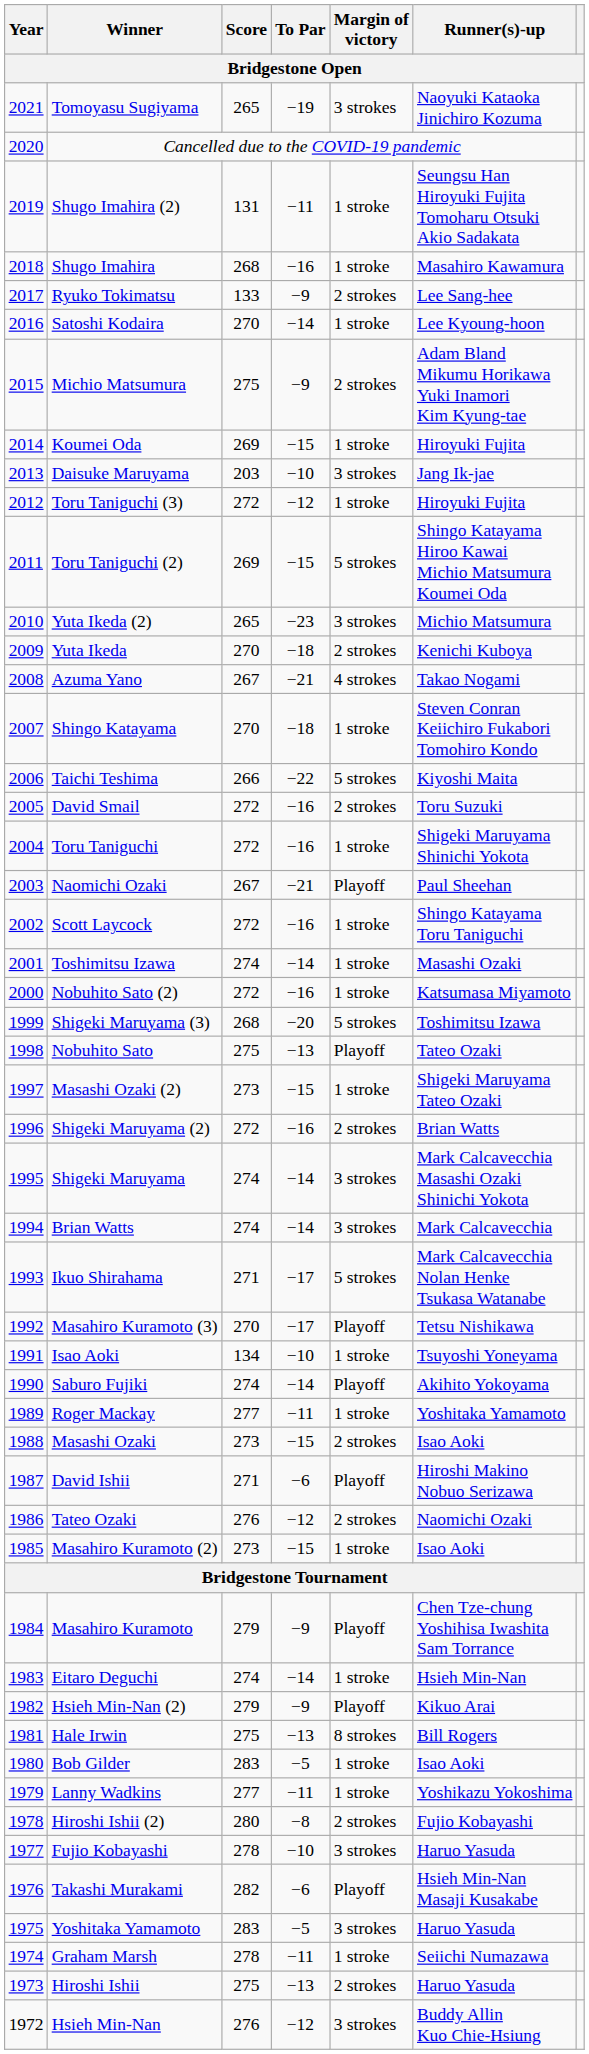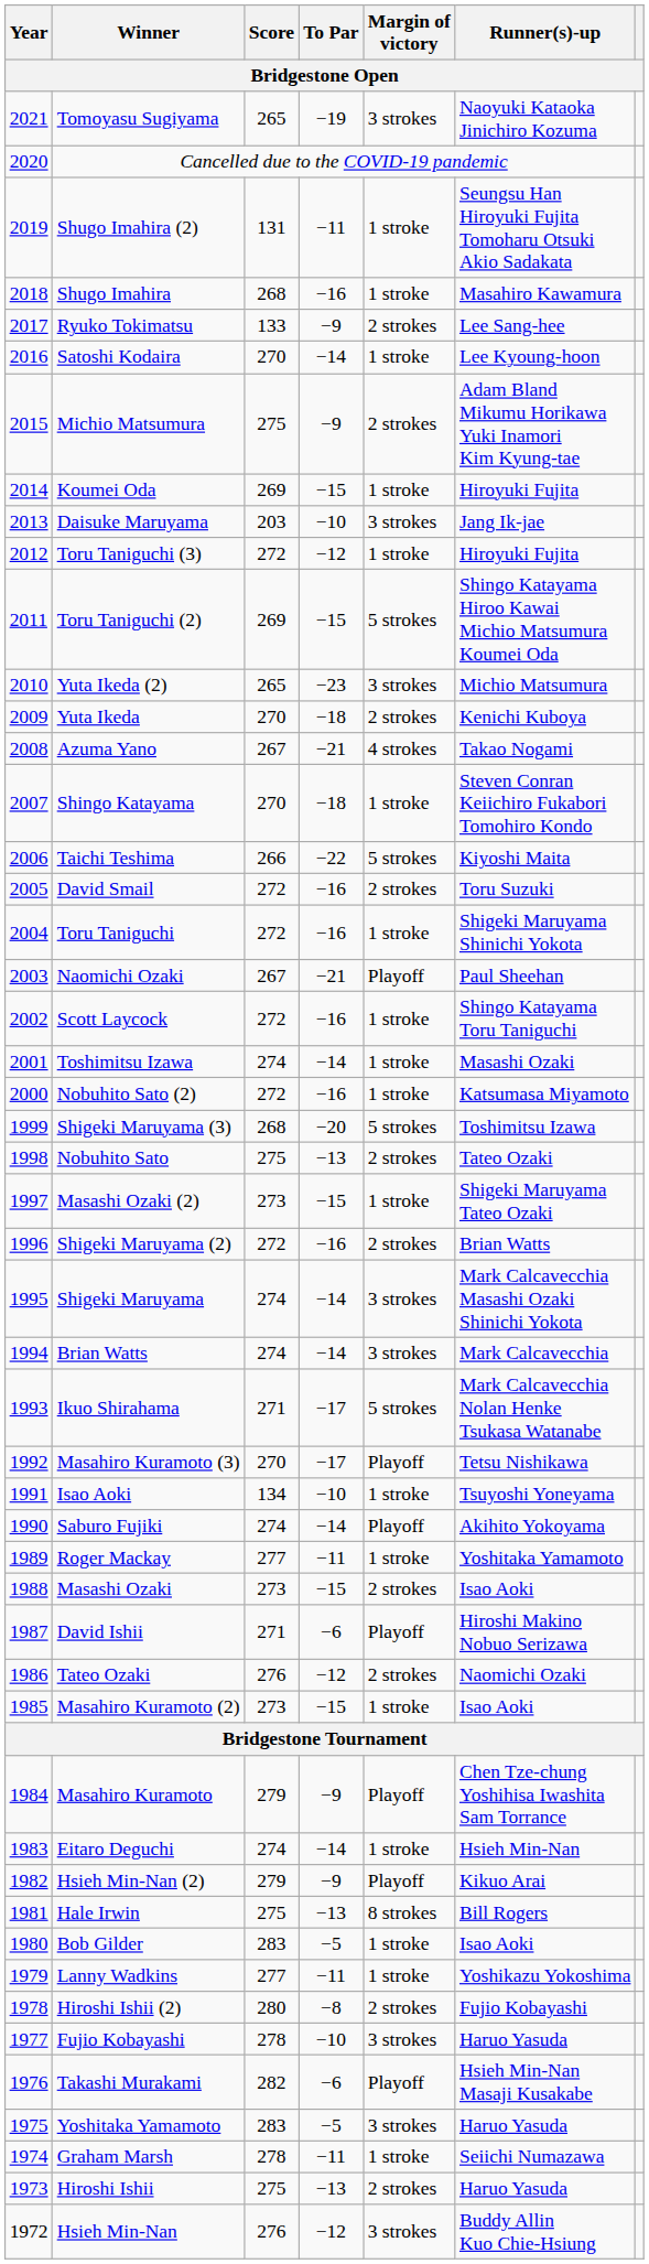 <table class=wikitable style="font-size:95%;">
 <tr>
 <th>Year</th>
 <th>Winner</th>
 <th>Score</th>
 <th>To Par</th>
 <th>Margin of<br>victory</th>
 <th>Runner(s)-up</th>
 <th></th>
 </tr>
 <tr>
 <th colspan=7>Bridgestone Open</th>
 </tr>
 <tr>
 <td><a href='#'>2021</a></td>
 <td> <a href='#'>Tomoyasu Sugiyama</a></td>
 <td align=center>265</td>
 <td align=center>−19</td>
 <td>3 strokes</td>
 <td> <a href='#'>Naoyuki Kataoka</a><br> <a href='#'>Jinichiro Kozuma</a></td>
 <td></td>
 </tr>
 <tr>
 <td><a href='#'>2020</a></td>
 <td colspan=5 align=center><em>Cancelled due to the <a href='#'>COVID-19 pandemic</a></em></td>
 <td></td>
 </tr>
 <tr>
 <td><a href='#'>2019</a></td>
 <td> <a href='#'>Shugo Imahira</a> (2)</td>
 <td align=center>131</td>
 <td align=center>−11</td>
 <td>1 stroke</td>
 <td> <a href='#'>Seungsu Han</a><br> <a href='#'>Hiroyuki Fujita</a><br> <a href='#'>Tomoharu Otsuki</a><br> <a href='#'>Akio Sadakata</a></td>
 <td></td>
 </tr>
 <tr>
 <td><a href='#'>2018</a></td>
 <td> <a href='#'>Shugo Imahira</a></td>
 <td align=center>268</td>
 <td align=center>−16</td>
 <td>1 stroke</td>
 <td> <a href='#'>Masahiro Kawamura</a></td>
 <td></td>
 </tr>
 <tr>
 <td><a href='#'>2017</a></td>
 <td> <a href='#'>Ryuko Tokimatsu</a></td>
 <td align=center>133</td>
 <td align=center>−9</td>
 <td>2 strokes</td>
 <td> <a href='#'>Lee Sang-hee</a></td>
 <td></td>
 </tr>
 <tr>
 <td><a href='#'>2016</a></td>
 <td> <a href='#'>Satoshi Kodaira</a></td>
 <td align=center>270</td>
 <td align=center>−14</td>
 <td>1 stroke</td>
 <td> <a href='#'>Lee Kyoung-hoon</a></td>
 <td></td>
 </tr>
 <tr>
 <td><a href='#'>2015</a></td>
 <td> <a href='#'>Michio Matsumura</a></td>
 <td align=center>275</td>
 <td align=center>−9</td>
 <td>2 strokes</td>
 <td> <a href='#'>Adam Bland</a><br> <a href='#'>Mikumu Horikawa</a><br> <a href='#'>Yuki Inamori</a><br> <a href='#'>Kim Kyung-tae</a></td>
 <td></td>
 </tr>
 <tr>
 <td><a href='#'>2014</a></td>
 <td> <a href='#'>Koumei Oda</a></td>
 <td align=center>269</td>
 <td align=center>−15</td>
 <td>1 stroke</td>
 <td> <a href='#'>Hiroyuki Fujita</a></td>
 <td></td>
 </tr>
 <tr>
 <td><a href='#'>2013</a></td>
 <td> <a href='#'>Daisuke Maruyama</a></td>
 <td align=center>203</td>
 <td align=center>−10</td>
 <td>3 strokes</td>
 <td> <a href='#'>Jang Ik-jae</a></td>
 <td></td>
 </tr>
 <tr>
 <td><a href='#'>2012</a></td>
 <td> <a href='#'>Toru Taniguchi</a> (3)</td>
 <td align=center>272</td>
 <td align=center>−12</td>
 <td>1 stroke</td>
 <td> <a href='#'>Hiroyuki Fujita</a></td>
 <td></td>
 </tr>
 <tr>
 <td><a href='#'>2011</a></td>
 <td> <a href='#'>Toru Taniguchi</a> (2)</td>
 <td align=center>269</td>
 <td align=center>−15</td>
 <td>5 strokes</td>
 <td> <a href='#'>Shingo Katayama</a><br> <a href='#'>Hiroo Kawai</a><br> <a href='#'>Michio Matsumura</a><br> <a href='#'>Koumei Oda</a></td>
 <td></td>
 </tr>
 <tr>
 <td><a href='#'>2010</a></td>
 <td> <a href='#'>Yuta Ikeda</a> (2)</td>
 <td align=center>265</td>
 <td align=center>−23</td>
 <td>3 strokes</td>
 <td> <a href='#'>Michio Matsumura</a></td>
 <td></td>
 </tr>
 <tr>
 <td><a href='#'>2009</a></td>
 <td> <a href='#'>Yuta Ikeda</a></td>
 <td align=center>270</td>
 <td align=center>−18</td>
 <td>2 strokes</td>
 <td> <a href='#'>Kenichi Kuboya</a></td>
 <td></td>
 </tr>
 <tr>
 <td><a href='#'>2008</a></td>
 <td> <a href='#'>Azuma Yano</a></td>
 <td align=center>267</td>
 <td align=center>−21</td>
 <td>4 strokes</td>
 <td> <a href='#'>Takao Nogami</a></td>
 <td></td>
 </tr>
 <tr>
 <td><a href='#'>2007</a></td>
 <td> <a href='#'>Shingo Katayama</a></td>
 <td align=center>270</td>
 <td align=center>−18</td>
 <td>1 stroke</td>
 <td> <a href='#'>Steven Conran</a><br> <a href='#'>Keiichiro Fukabori</a><br> <a href='#'>Tomohiro Kondo</a></td>
 <td></td>
 </tr>
 <tr>
 <td><a href='#'>2006</a></td>
 <td> <a href='#'>Taichi Teshima</a></td>
 <td align=center>266</td>
 <td align=center>−22</td>
 <td>5 strokes</td>
 <td> <a href='#'>Kiyoshi Maita</a></td>
 <td></td>
 </tr>
 <tr>
 <td><a href='#'>2005</a></td>
 <td> <a href='#'>David Smail</a></td>
 <td align=center>272</td>
 <td align=center>−16</td>
 <td>2 strokes</td>
 <td> <a href='#'>Toru Suzuki</a></td>
 <td></td>
 </tr>
 <tr>
 <td><a href='#'>2004</a></td>
 <td> <a href='#'>Toru Taniguchi</a></td>
 <td align=center>272</td>
 <td align=center>−16</td>
 <td>1 stroke</td>
 <td> <a href='#'>Shigeki Maruyama</a><br> <a href='#'>Shinichi Yokota</a></td>
 <td></td>
 </tr>
 <tr>
 <td><a href='#'>2003</a></td>
 <td> <a href='#'>Naomichi Ozaki</a></td>
 <td align=center>267</td>
 <td align=center>−21</td>
 <td>Playoff</td>
 <td> <a href='#'>Paul Sheehan</a></td>
 <td></td>
 </tr>
 <tr>
 <td><a href='#'>2002</a></td>
 <td> <a href='#'>Scott Laycock</a></td>
 <td align=center>272</td>
 <td align=center>−16</td>
 <td>1 stroke</td>
 <td> <a href='#'>Shingo Katayama</a><br> <a href='#'>Toru Taniguchi</a></td>
 <td></td>
 </tr>
 <tr>
 <td><a href='#'>2001</a></td>
 <td> <a href='#'>Toshimitsu Izawa</a></td>
 <td align=center>274</td>
 <td align=center>−14</td>
 <td>1 stroke</td>
 <td> <a href='#'>Masashi Ozaki</a></td>
 <td></td>
 </tr>
 <tr>
 <td><a href='#'>2000</a></td>
 <td> <a href='#'>Nobuhito Sato</a> (2)</td>
 <td align=center>272</td>
 <td align=center>−16</td>
 <td>1 stroke</td>
 <td> <a href='#'>Katsumasa Miyamoto</a></td>
 <td></td>
 </tr>
 <tr>
 <td><a href='#'>1999</a></td>
 <td> <a href='#'>Shigeki Maruyama</a> (3)</td>
 <td align=center>268</td>
 <td align=center>−20</td>
 <td>5 strokes</td>
 <td> <a href='#'>Toshimitsu Izawa</a></td>
 <td></td>
 </tr>
 <tr>
 <td><a href='#'>1998</a></td>
 <td> <a href='#'>Nobuhito Sato</a></td>
 <td align=center>275</td>
 <td align=center>−13</td>
-<td>Playoff</td>
+<td>2 strokes</td>
 <td> <a href='#'>Tateo Ozaki</a></td>
 <td></td>
 </tr>
 <tr>
 <td><a href='#'>1997</a></td>
 <td> <a href='#'>Masashi Ozaki</a> (2)</td>
 <td align=center>273</td>
 <td align=center>−15</td>
 <td>1 stroke</td>
 <td> <a href='#'>Shigeki Maruyama</a><br> <a href='#'>Tateo Ozaki</a></td>
 <td></td>
 </tr>
 <tr>
 <td><a href='#'>1996</a></td>
 <td> <a href='#'>Shigeki Maruyama</a> (2)</td>
 <td align=center>272</td>
 <td align=center>−16</td>
 <td>2 strokes</td>
 <td> <a href='#'>Brian Watts</a></td>
 <td></td>
 </tr>
 <tr>
 <td><a href='#'>1995</a></td>
 <td> <a href='#'>Shigeki Maruyama</a></td>
 <td align=center>274</td>
 <td align=center>−14</td>
 <td>3 strokes</td>
 <td> <a href='#'>Mark Calcavecchia</a><br> <a href='#'>Masashi Ozaki</a><br> <a href='#'>Shinichi Yokota</a></td>
 <td></td>
 </tr>
 <tr>
 <td><a href='#'>1994</a></td>
 <td> <a href='#'>Brian Watts</a></td>
 <td align=center>274</td>
 <td align=center>−14</td>
 <td>3 strokes</td>
 <td> <a href='#'>Mark Calcavecchia</a></td>
 <td></td>
 </tr>
 <tr>
 <td><a href='#'>1993</a></td>
 <td> <a href='#'>Ikuo Shirahama</a></td>
 <td align=center>271</td>
 <td align=center>−17</td>
 <td>5 strokes</td>
 <td> <a href='#'>Mark Calcavecchia</a><br> <a href='#'>Nolan Henke</a><br> <a href='#'>Tsukasa Watanabe</a></td>
 <td></td>
 </tr>
 <tr>
 <td><a href='#'>1992</a></td>
 <td> <a href='#'>Masahiro Kuramoto</a> (3)</td>
 <td align=center>270</td>
 <td align=center>−17</td>
 <td>Playoff</td>
 <td> <a href='#'>Tetsu Nishikawa</a></td>
 <td></td>
 </tr>
 <tr>
 <td><a href='#'>1991</a></td>
 <td> <a href='#'>Isao Aoki</a></td>
 <td align=center>134</td>
 <td align=center>−10</td>
 <td>1 stroke</td>
 <td> <a href='#'>Tsuyoshi Yoneyama</a></td>
 <td></td>
 </tr>
 <tr>
 <td><a href='#'>1990</a></td>
 <td> <a href='#'>Saburo Fujiki</a></td>
 <td align=center>274</td>
 <td align=center>−14</td>
 <td>Playoff</td>
 <td> <a href='#'>Akihito Yokoyama</a></td>
 <td></td>
 </tr>
 <tr>
 <td><a href='#'>1989</a></td>
 <td> <a href='#'>Roger Mackay</a></td>
 <td align=center>277</td>
 <td align=center>−11</td>
 <td>1 stroke</td>
 <td> <a href='#'>Yoshitaka Yamamoto</a></td>
 <td></td>
 </tr>
 <tr>
 <td><a href='#'>1988</a></td>
 <td> <a href='#'>Masashi Ozaki</a></td>
 <td align=center>273</td>
 <td align=center>−15</td>
 <td>2 strokes</td>
 <td> <a href='#'>Isao Aoki</a></td>
 <td></td>
 </tr>
 <tr>
 <td><a href='#'>1987</a></td>
 <td> <a href='#'>David Ishii</a></td>
 <td align="center">271</td>
 <td align=center>−6</td>
 <td>Playoff</td>
 <td> <a href='#'>Hiroshi Makino</a><br> <a href='#'>Nobuo Serizawa</a></td>
 <td></td>
 </tr>
 <tr>
 <td><a href='#'>1986</a></td>
 <td> <a href='#'>Tateo Ozaki</a></td>
 <td align=center>276</td>
 <td align=center>−12</td>
 <td>2 strokes</td>
 <td> <a href='#'>Naomichi Ozaki</a></td>
 <td></td>
 </tr>
 <tr>
 <td><a href='#'>1985</a></td>
 <td> <a href='#'>Masahiro Kuramoto</a> (2)</td>
 <td align=center>273</td>
 <td align=center>−15</td>
 <td>1 stroke</td>
 <td> <a href='#'>Isao Aoki</a></td>
 <td></td>
 </tr>
 <tr>
 <th colspan=7>Bridgestone Tournament</th>
 </tr>
 <tr>
 <td><a href='#'>1984</a></td>
 <td> <a href='#'>Masahiro Kuramoto</a></td>
 <td align=center>279</td>
 <td align=center>−9</td>
 <td>Playoff</td>
 <td> <a href='#'>Chen Tze-chung</a><br> <a href='#'>Yoshihisa Iwashita</a><br> <a href='#'>Sam Torrance</a></td>
 <td></td>
 </tr>
 <tr>
 <td><a href='#'>1983</a></td>
 <td> <a href='#'>Eitaro Deguchi</a></td>
 <td align=center>274</td>
 <td align=center>−14</td>
 <td>1 stroke</td>
 <td> <a href='#'>Hsieh Min-Nan</a></td>
 <td></td>
 </tr>
 <tr>
 <td><a href='#'>1982</a></td>
 <td> <a href='#'>Hsieh Min-Nan</a> (2)</td>
 <td align=center>279</td>
 <td align=center>−9</td>
 <td>Playoff</td>
 <td> <a href='#'>Kikuo Arai</a></td>
 <td></td>
 </tr>
 <tr>
 <td><a href='#'>1981</a></td>
 <td> <a href='#'>Hale Irwin</a></td>
 <td align=center>275</td>
 <td align=center>−13</td>
 <td>8 strokes</td>
 <td> <a href='#'>Bill Rogers</a></td>
 <td></td>
 </tr>
 <tr>
 <td><a href='#'>1980</a></td>
 <td> <a href='#'>Bob Gilder</a></td>
 <td align=center>283</td>
 <td align=center>−5</td>
 <td>1 stroke</td>
 <td> <a href='#'>Isao Aoki</a></td>
 <td></td>
 </tr>
 <tr>
 <td><a href='#'>1979</a></td>
 <td> <a href='#'>Lanny Wadkins</a></td>
 <td align=center>277</td>
 <td align=center>−11</td>
 <td>1 stroke</td>
 <td> <a href='#'>Yoshikazu Yokoshima</a></td>
 <td></td>
 </tr>
 <tr>
 <td><a href='#'>1978</a></td>
 <td> <a href='#'>Hiroshi Ishii</a> (2)</td>
 <td align=center>280</td>
 <td align=center>−8</td>
 <td>2 strokes</td>
 <td> <a href='#'>Fujio Kobayashi</a></td>
 <td></td>
 </tr>
 <tr>
 <td><a href='#'>1977</a></td>
 <td> <a href='#'>Fujio Kobayashi</a></td>
 <td align=center>278</td>
 <td align=center>−10</td>
 <td>3 strokes</td>
 <td> <a href='#'>Haruo Yasuda</a></td>
 <td></td>
 </tr>
 <tr>
 <td><a href='#'>1976</a></td>
 <td> <a href='#'>Takashi Murakami</a></td>
 <td align=center>282</td>
 <td align=center>−6</td>
 <td>Playoff</td>
 <td> <a href='#'>Hsieh Min-Nan</a><br> <a href='#'>Masaji Kusakabe</a></td>
 <td></td>
 </tr>
 <tr>
 <td><a href='#'>1975</a></td>
 <td> <a href='#'>Yoshitaka Yamamoto</a></td>
 <td align=center>283</td>
 <td align=center>−5</td>
 <td>3 strokes</td>
 <td> <a href='#'>Haruo Yasuda</a></td>
 <td></td>
 </tr>
 <tr>
 <td><a href='#'>1974</a></td>
 <td> <a href='#'>Graham Marsh</a></td>
 <td align=center>278</td>
 <td align=center>−11</td>
 <td>1 stroke</td>
 <td> <a href='#'>Seiichi Numazawa</a></td>
 <td></td>
 </tr>
 <tr>
 <td><a href='#'>1973</a></td>
 <td> <a href='#'>Hiroshi Ishii</a></td>
 <td align=center>275</td>
 <td align=center>−13</td>
 <td>2 strokes</td>
 <td> <a href='#'>Haruo Yasuda</a></td>
 <td></td>
 </tr>
 <tr>
 <td>1972</td>
 <td> <a href='#'>Hsieh Min-Nan</a></td>
 <td align=center>276</td>
 <td align=center>−12</td>
 <td>3 strokes</td>
 <td> <a href='#'>Buddy Allin</a><br> <a href='#'>Kuo Chie-Hsiung</a></td>
 <td></td>
 </tr>
 </table>
